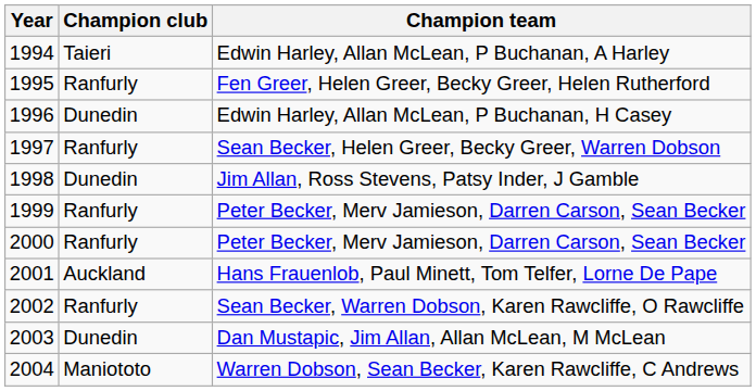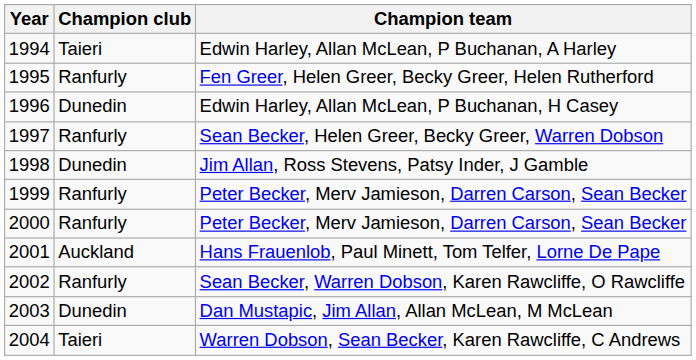 <table class="wikitable">
 <tr>
 <th scope="col">Year</th>
 <th scope="col">Champion club</th>
 <th scope="col">Champion team</th>
 </tr>
 <tr>
 <td>1994</td>
 <td>Taieri</td>
 <td>Edwin Harley, Allan McLean, P Buchanan, A Harley</td>
 </tr>
 <tr>
 <td>1995</td>
 <td>Ranfurly</td>
 <td><a href='#'>Fen Greer</a>, Helen Greer, Becky Greer, Helen Rutherford</td>
 </tr>
 <tr>
 <td>1996</td>
 <td>Dunedin</td>
 <td>Edwin Harley, Allan McLean, P Buchanan, H Casey</td>
 </tr>
 <tr>
 <td>1997</td>
 <td>Ranfurly</td>
 <td><a href='#'>Sean Becker</a>, Helen Greer, Becky Greer, <a href='#'>Warren Dobson</a></td>
 </tr>
 <tr>
 <td>1998</td>
 <td>Dunedin</td>
 <td><a href='#'>Jim Allan</a>, Ross Stevens, Patsy Inder, J Gamble</td>
 </tr>
 <tr>
 <td>1999</td>
 <td>Ranfurly</td>
 <td><a href='#'>Peter Becker</a>, Merv Jamieson, <a href='#'>Darren Carson</a>, <a href='#'>Sean Becker</a></td>
 </tr>
 <tr>
 <td>2000</td>
 <td>Ranfurly</td>
 <td><a href='#'>Peter Becker</a>, Merv Jamieson, <a href='#'>Darren Carson</a>, <a href='#'>Sean Becker</a></td>
 </tr>
 <tr>
 <td>2001</td>
 <td>Auckland</td>
 <td><a href='#'>Hans Frauenlob</a>, Paul Minett, Tom Telfer, <a href='#'>Lorne De Pape</a></td>
 </tr>
 <tr>
 <td>2002</td>
 <td>Ranfurly</td>
 <td><a href='#'>Sean Becker</a>, <a href='#'>Warren Dobson</a>, Karen Rawcliffe, O Rawcliffe</td>
 </tr>
 <tr>
 <td>2003</td>
 <td>Dunedin</td>
 <td><a href='#'>Dan Mustapic</a>, <a href='#'>Jim Allan</a>, Allan McLean, M McLean</td>
 </tr>
 <tr>
 <td>2004</td>
-<td>Maniototo</td>
+<td>Taieri</td>
 <td><a href='#'>Warren Dobson</a>, <a href='#'>Sean Becker</a>, Karen Rawcliffe, C Andrews</td>
 </tr>
 </table>
